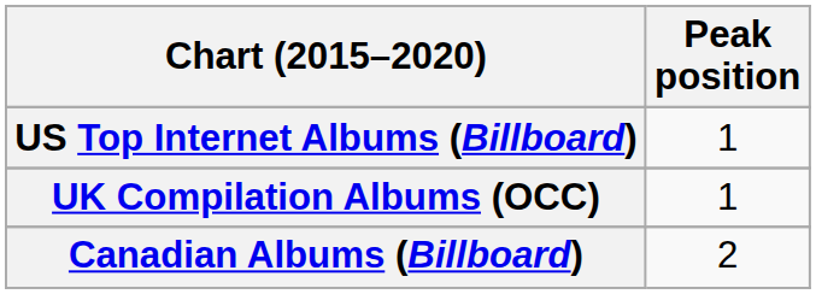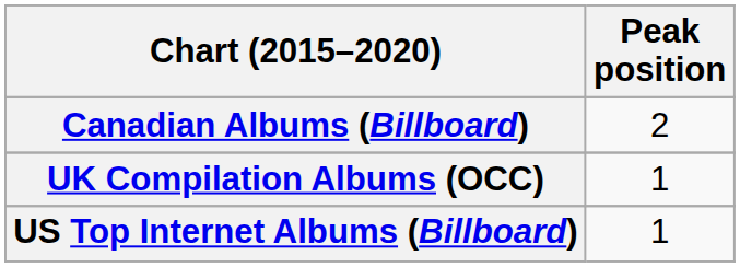 <table class="wikitable sortable plainrowheaders" style="text-align:center">
 <tr>
 <th scope="col">Chart (2015–2020)</th>
 <th scope="col">Peak<br>position</th>
 </tr>
 <tr>
 </tr>
 <tr>
 </tr>
 <tr>
-<th scope="row">US <a href='#'>Top Internet Albums</a> (<em><a href='#'>Billboard</a></em>)</th>
-<td>1</td>
+<th scope="row"><a href='#'>Canadian Albums</a> (<em><a href='#'>Billboard</a></em>)</th>
+<td>2</td>
 </tr>
 <tr>
 </tr>
 <tr>
 </tr>
 <tr>
 </tr>
 <tr>
 </tr>
 <tr>
 </tr>
 <tr>
 <th scope="row"><a href='#'>UK Compilation Albums</a> (OCC)</th>
 <td>1</td>
 </tr>
 <tr>
 </tr>
 <tr>
 </tr>
 <tr>
 </tr>
 <tr>
-<th scope="row"><a href='#'>Canadian Albums</a> (<em><a href='#'>Billboard</a></em>)</th>
-<td>2</td>
+<th scope="row">US <a href='#'>Top Internet Albums</a> (<em><a href='#'>Billboard</a></em>)</th>
+<td>1</td>
 </tr>
 </table>
